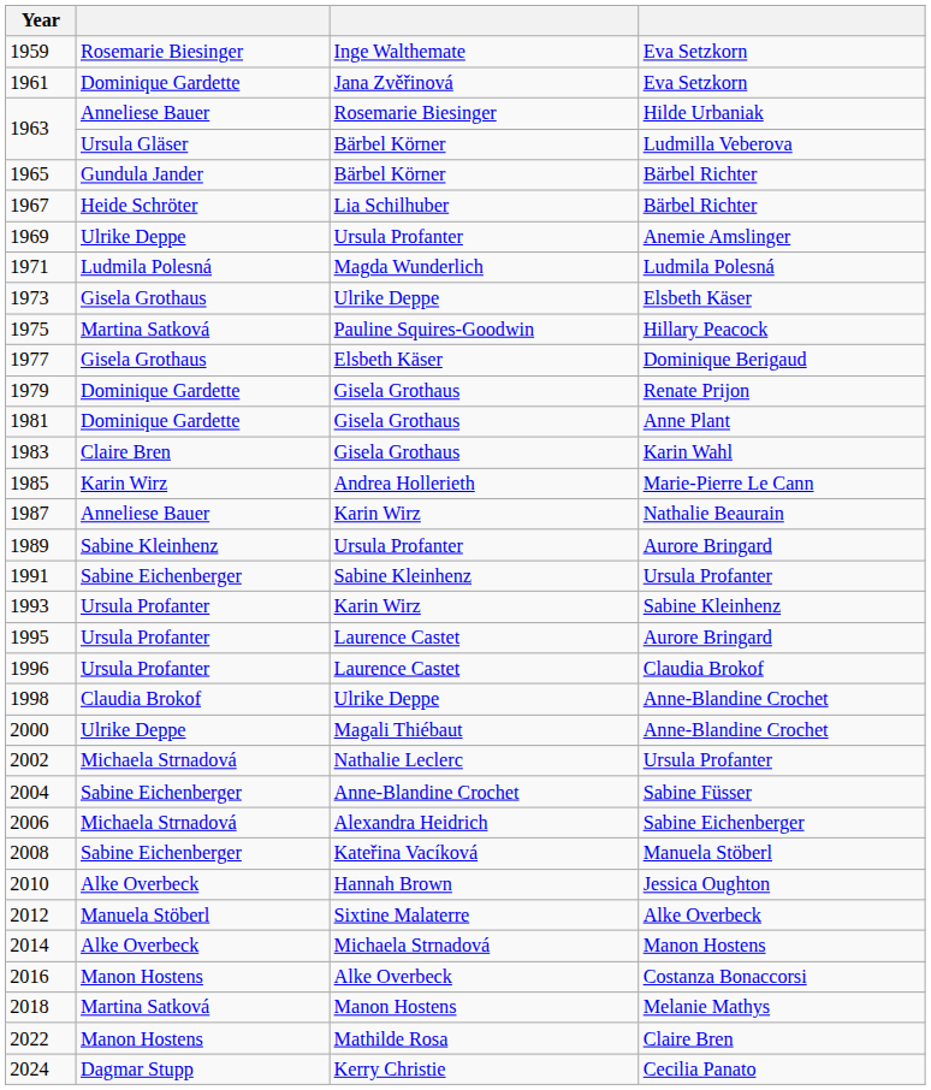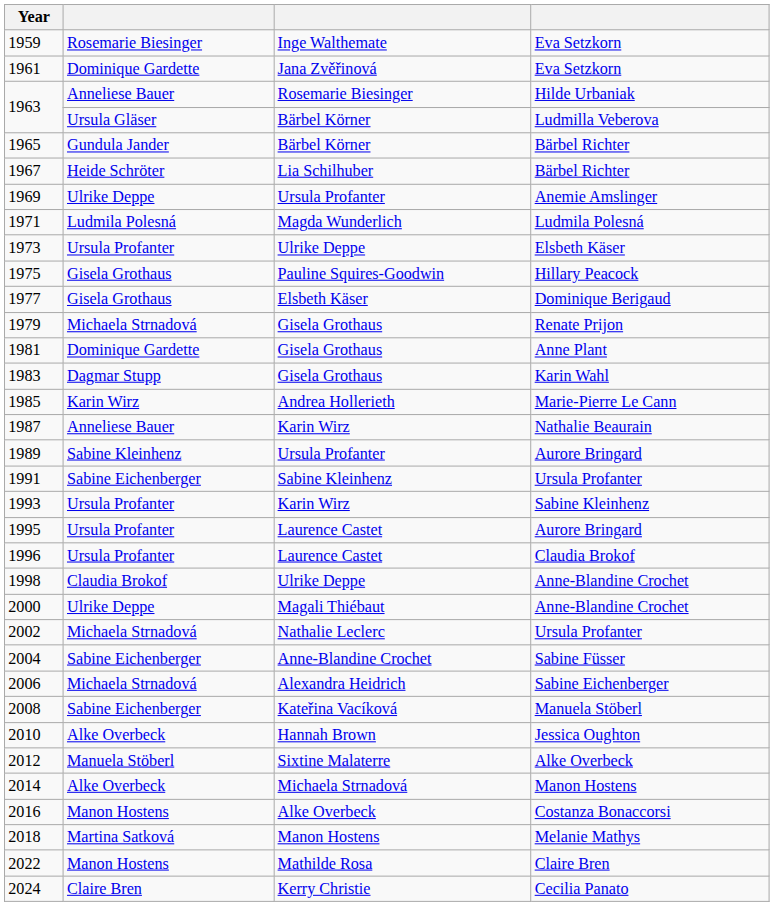 <table class="wikitable" width=60% style="font-size:100%; text-align:left;">
 <tr>
 <th>Year</th>
 <th></th>
 <th></th>
 <th></th>
 </tr>
 <tr>
 <td>1959</td>
 <td> <a href='#'>Rosemarie Biesinger</a></td>
 <td> <a href='#'>Inge Walthemate</a></td>
 <td> <a href='#'>Eva Setzkorn</a></td>
 </tr>
 <tr>
 <td>1961</td>
 <td> <a href='#'>Dominique Gardette</a></td>
 <td> <a href='#'>Jana Zvěřinová</a></td>
 <td> <a href='#'>Eva Setzkorn</a></td>
 </tr>
 <tr>
 <td rowspan=2>1963</td>
 <td> <a href='#'>Anneliese Bauer</a></td>
 <td> <a href='#'>Rosemarie Biesinger</a></td>
 <td> <a href='#'>Hilde Urbaniak</a></td>
 </tr>
 <tr>
 <td> <a href='#'>Ursula Gläser</a></td>
 <td> <a href='#'>Bärbel Körner</a></td>
 <td> <a href='#'>Ludmilla Veberova</a></td>
 </tr>
 <tr>
 <td>1965</td>
 <td> <a href='#'>Gundula Jander</a></td>
 <td> <a href='#'>Bärbel Körner</a></td>
 <td> <a href='#'>Bärbel Richter</a></td>
 </tr>
 <tr>
 <td>1967</td>
 <td> <a href='#'>Heide Schröter</a></td>
 <td> <a href='#'>Lia Schilhuber</a></td>
 <td> <a href='#'>Bärbel Richter</a></td>
 </tr>
 <tr>
 <td>1969</td>
 <td> <a href='#'>Ulrike Deppe</a></td>
 <td> <a href='#'>Ursula Profanter</a></td>
 <td> <a href='#'>Anemie Amslinger</a></td>
 </tr>
 <tr>
 <td>1971</td>
 <td> <a href='#'>Ludmila Polesná</a></td>
 <td> <a href='#'>Magda Wunderlich</a></td>
 <td> <a href='#'>Ludmila Polesná</a></td>
 </tr>
 <tr>
 <td>1973</td>
-<td> <a href='#'>Gisela Grothaus</a></td>
+<td> <a href='#'>Ursula Profanter</a></td>
 <td> <a href='#'>Ulrike Deppe</a></td>
 <td> <a href='#'>Elsbeth Käser</a></td>
 </tr>
 <tr>
 <td>1975</td>
-<td> <a href='#'>Martina Satková</a></td>
+<td> <a href='#'>Gisela Grothaus</a></td>
 <td> <a href='#'>Pauline Squires-Goodwin</a></td>
 <td> <a href='#'>Hillary Peacock</a></td>
 </tr>
 <tr>
 <td>1977</td>
 <td> <a href='#'>Gisela Grothaus</a></td>
 <td> <a href='#'>Elsbeth Käser</a></td>
 <td> <a href='#'>Dominique Berigaud</a></td>
 </tr>
 <tr>
 <td>1979</td>
-<td> <a href='#'>Dominique Gardette</a></td>
+<td> <a href='#'>Michaela Strnadová</a></td>
 <td> <a href='#'>Gisela Grothaus</a></td>
 <td> <a href='#'>Renate Prijon</a></td>
 </tr>
 <tr>
 <td>1981</td>
 <td> <a href='#'>Dominique Gardette</a></td>
 <td> <a href='#'>Gisela Grothaus</a></td>
 <td> <a href='#'>Anne Plant</a></td>
 </tr>
 <tr>
 <td>1983</td>
-<td> <a href='#'>Claire Bren</a></td>
+<td> <a href='#'>Dagmar Stupp</a></td>
 <td> <a href='#'>Gisela Grothaus</a></td>
 <td> <a href='#'>Karin Wahl</a></td>
 </tr>
 <tr>
 <td>1985</td>
 <td> <a href='#'>Karin Wirz</a></td>
 <td> <a href='#'>Andrea Hollerieth</a></td>
 <td> <a href='#'>Marie-Pierre Le Cann</a></td>
 </tr>
 <tr>
 <td>1987</td>
 <td> <a href='#'>Anneliese Bauer</a></td>
 <td> <a href='#'>Karin Wirz</a></td>
 <td> <a href='#'>Nathalie Beaurain</a></td>
 </tr>
 <tr>
 <td>1989</td>
 <td> <a href='#'>Sabine Kleinhenz</a></td>
 <td> <a href='#'>Ursula Profanter</a></td>
 <td> <a href='#'>Aurore Bringard</a></td>
 </tr>
 <tr>
 <td>1991</td>
 <td> <a href='#'>Sabine Eichenberger</a></td>
 <td> <a href='#'>Sabine Kleinhenz</a></td>
 <td> <a href='#'>Ursula Profanter</a></td>
 </tr>
 <tr>
 <td>1993</td>
 <td> <a href='#'>Ursula Profanter</a></td>
 <td> <a href='#'>Karin Wirz</a></td>
 <td> <a href='#'>Sabine Kleinhenz</a></td>
 </tr>
 <tr>
 <td>1995</td>
 <td> <a href='#'>Ursula Profanter</a></td>
 <td> <a href='#'>Laurence Castet</a></td>
 <td> <a href='#'>Aurore Bringard</a></td>
 </tr>
 <tr>
 <td>1996</td>
 <td> <a href='#'>Ursula Profanter</a></td>
 <td> <a href='#'>Laurence Castet</a></td>
 <td> <a href='#'>Claudia Brokof</a></td>
 </tr>
 <tr>
 <td>1998</td>
 <td> <a href='#'>Claudia Brokof</a></td>
 <td> <a href='#'>Ulrike Deppe</a></td>
 <td> <a href='#'>Anne-Blandine Crochet</a></td>
 </tr>
 <tr>
 <td>2000</td>
 <td> <a href='#'>Ulrike Deppe</a></td>
 <td> <a href='#'>Magali Thiébaut</a></td>
 <td> <a href='#'>Anne-Blandine Crochet</a></td>
 </tr>
 <tr>
 <td>2002</td>
 <td> <a href='#'>Michaela Strnadová</a></td>
 <td> <a href='#'>Nathalie Leclerc</a></td>
 <td> <a href='#'>Ursula Profanter</a></td>
 </tr>
 <tr>
 <td>2004</td>
 <td> <a href='#'>Sabine Eichenberger</a></td>
 <td> <a href='#'>Anne-Blandine Crochet</a></td>
 <td> <a href='#'>Sabine Füsser</a></td>
 </tr>
 <tr>
 <td>2006</td>
 <td> <a href='#'>Michaela Strnadová</a></td>
 <td> <a href='#'>Alexandra Heidrich</a></td>
 <td> <a href='#'>Sabine Eichenberger</a></td>
 </tr>
 <tr>
 <td>2008</td>
 <td> <a href='#'>Sabine Eichenberger</a></td>
 <td> <a href='#'>Kateřina Vacíková</a></td>
 <td> <a href='#'>Manuela Stöberl</a></td>
 </tr>
 <tr>
 <td>2010</td>
 <td> <a href='#'>Alke Overbeck</a></td>
 <td> <a href='#'>Hannah Brown</a></td>
 <td> <a href='#'>Jessica Oughton</a></td>
 </tr>
 <tr>
 <td>2012</td>
 <td> <a href='#'>Manuela Stöberl</a></td>
 <td> <a href='#'>Sixtine Malaterre</a></td>
 <td> <a href='#'>Alke Overbeck</a></td>
 </tr>
 <tr>
 <td>2014</td>
 <td> <a href='#'>Alke Overbeck</a></td>
 <td> <a href='#'>Michaela Strnadová</a></td>
 <td> <a href='#'>Manon Hostens</a></td>
 </tr>
 <tr>
 <td>2016</td>
 <td> <a href='#'>Manon Hostens</a></td>
 <td> <a href='#'>Alke Overbeck</a></td>
 <td> <a href='#'>Costanza Bonaccorsi</a></td>
 </tr>
 <tr>
 <td>2018</td>
 <td> <a href='#'>Martina Satková</a></td>
 <td> <a href='#'>Manon Hostens</a></td>
 <td> <a href='#'>Melanie Mathys</a></td>
 </tr>
 <tr>
 <td>2022</td>
 <td> <a href='#'>Manon Hostens</a></td>
 <td> <a href='#'>Mathilde Rosa</a></td>
 <td> <a href='#'>Claire Bren</a></td>
 </tr>
 <tr>
 <td>2024</td>
-<td> <a href='#'>Dagmar Stupp</a></td>
+<td> <a href='#'>Claire Bren</a></td>
 <td> <a href='#'>Kerry Christie</a></td>
 <td> <a href='#'>Cecilia Panato</a></td>
 </tr>
 </table>
